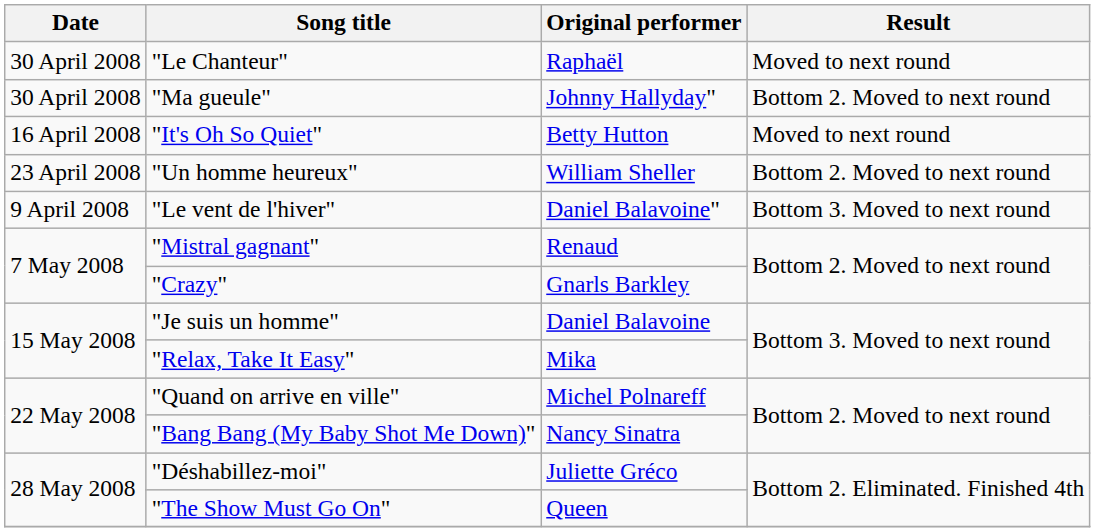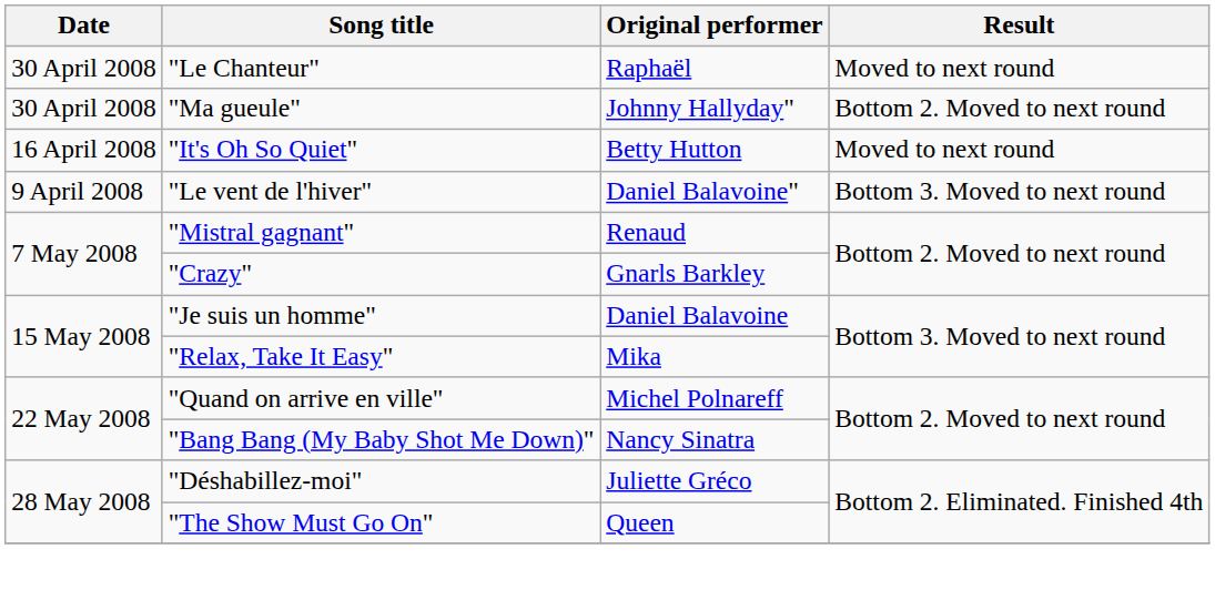 <table class="wikitable">
 <tr>
 <th>Date</th>
 <th><strong>Song title</strong></th>
 <th><strong>Original performer</strong></th>
 <th>Result</th>
 </tr>
 <tr>
 <td>30 April 2008</td>
 <td>"Le Chanteur"</td>
 <td><a href='#'>Raphaël</a></td>
 <td>Moved to next round</td>
 </tr>
 <tr>
 <td>30 April 2008</td>
 <td>"Ma gueule"</td>
 <td><a href='#'>Johnny Hallyday</a>"</td>
 <td>Bottom 2. Moved to next round</td>
 </tr>
 <tr>
 <td>16 April 2008</td>
 <td>"<a href='#'>It's Oh So Quiet</a>"</td>
 <td><a href='#'>Betty Hutton</a></td>
 <td>Moved to next round</td>
-</tr>
-<tr>
-<td>23 April 2008</td>
-<td>"Un homme heureux"</td>
-<td><a href='#'>William Sheller</a></td>
-<td>Bottom 2. Moved to next round</td>
 </tr>
 <tr>
 <td>9 April 2008</td>
 <td>"Le vent de l'hiver"</td>
 <td><a href='#'>Daniel Balavoine</a>"</td>
 <td>Bottom 3. Moved to next round</td>
 </tr>
 <tr>
 <td rowspan=2>7 May 2008</td>
 <td>"<a href='#'>Mistral gagnant</a>"</td>
 <td><a href='#'>Renaud</a></td>
 <td rowspan=2>Bottom 2. Moved to next round</td>
 </tr>
 <tr>
 <td>"<a href='#'>Crazy</a>"</td>
 <td><a href='#'>Gnarls Barkley</a></td>
 </tr>
 <tr>
 <td rowspan=2>15 May 2008</td>
 <td>"Je suis un homme"</td>
 <td><a href='#'>Daniel Balavoine</a></td>
 <td rowspan=2>Bottom 3. Moved to next round</td>
 </tr>
 <tr>
 <td>"<a href='#'>Relax, Take It Easy</a>"</td>
 <td><a href='#'>Mika</a></td>
 </tr>
 <tr>
 <td rowspan=2>22 May 2008</td>
 <td>"Quand on arrive en ville"</td>
 <td><a href='#'>Michel Polnareff</a></td>
 <td rowspan=2>Bottom 2. Moved to next round</td>
 </tr>
 <tr>
 <td>"<a href='#'>Bang Bang (My Baby Shot Me Down)</a>"</td>
 <td><a href='#'>Nancy Sinatra</a></td>
 </tr>
 <tr>
 <td rowspan=2>28 May 2008</td>
 <td>"Déshabillez-moi"</td>
 <td><a href='#'>Juliette Gréco</a></td>
 <td rowspan=2>Bottom 2. Eliminated. Finished 4th</td>
 </tr>
 <tr>
 <td>"<a href='#'>The Show Must Go On</a>"</td>
 <td><a href='#'>Queen</a></td>
 </tr>
 <tr>
 </tr>
 </table>
